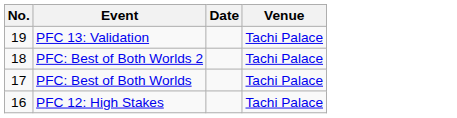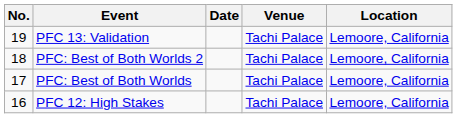 <table class="sortable wikitable succession-box" style="font-size:90%;">
 <tr>
 <th>No.</th>
 <th>Event</th>
 <th>Date</th>
 <th>Venue</th>
+<th>Location</th>
 </tr>
 <tr>
 <td align=center>19</td>
 <td><a href='#'>PFC 13: Validation</a></td>
 <td></td>
 <td><a href='#'>Tachi Palace</a></td>
+<td><a href='#'>Lemoore, California</a></td>
 </tr>
 <tr>
 <td align=center>18</td>
 <td><a href='#'>PFC: Best of Both Worlds 2</a></td>
 <td></td>
 <td><a href='#'>Tachi Palace</a></td>
+<td><a href='#'>Lemoore, California</a></td>
 </tr>
 <tr>
 <td align=center>17</td>
 <td><a href='#'>PFC: Best of Both Worlds</a></td>
 <td></td>
 <td><a href='#'>Tachi Palace</a></td>
+<td><a href='#'>Lemoore, California</a></td>
 </tr>
 <tr>
 <td align=center>16</td>
 <td><a href='#'>PFC 12: High Stakes</a></td>
 <td></td>
 <td><a href='#'>Tachi Palace</a></td>
+<td><a href='#'>Lemoore, California</a></td>
 </tr>
 </table>
